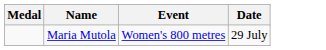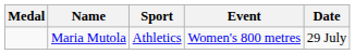 <table class="wikitable sortable"  style="font-size:95%">
 <tr>
 <th>Medal</th>
 <th>Name</th>
+<th>Sport</th>
 <th>Event</th>
 <th>Date</th>
 </tr>
 <tr align=left>
 <td></td>
 <td><a href='#'>Maria Mutola</a></td>
+<td><a href='#'>Athletics</a></td>
 <td><a href='#'>Women's 800 metres</a></td>
 <td>29 July</td>
 </tr>
 </table>
